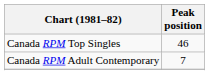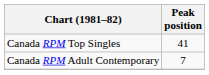 <table class="wikitable sortable">
 <tr>
 <th>Chart (1981–82)</th>
 <th>Peak<br>position</th>
 </tr>
 <tr>
 <td>Canada <a href='#'><em>RPM</em></a> Top Singles</td>
-<td align="center">46</td>
+<td align="center">41</td>
 </tr>
 <tr>
 <td>Canada <a href='#'><em>RPM</em></a> Adult Contemporary</td>
 <td align="center">7</td>
 </tr>
 <tr>
 </tr>
 <tr>
 </tr>
 <tr>
 </tr>
 </table>
